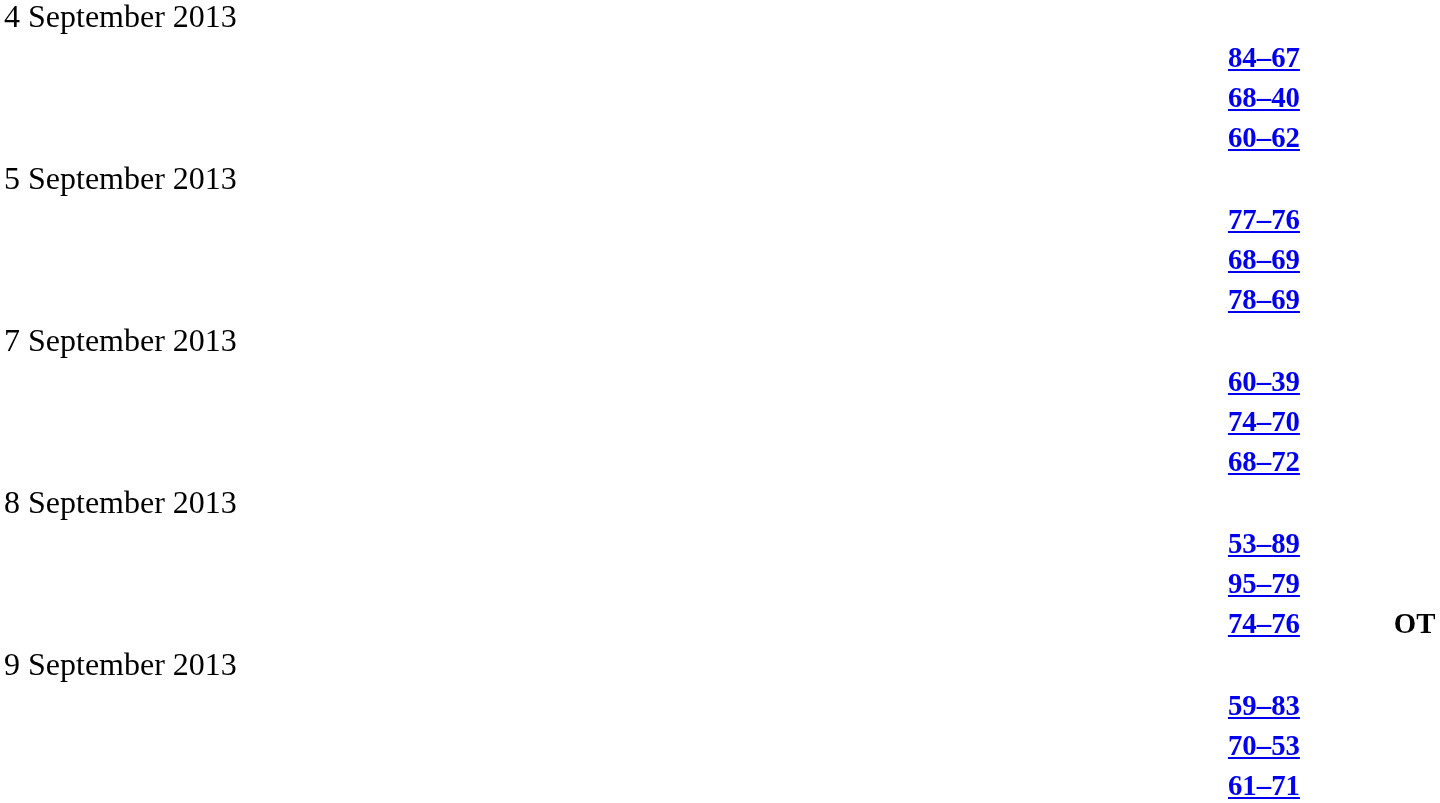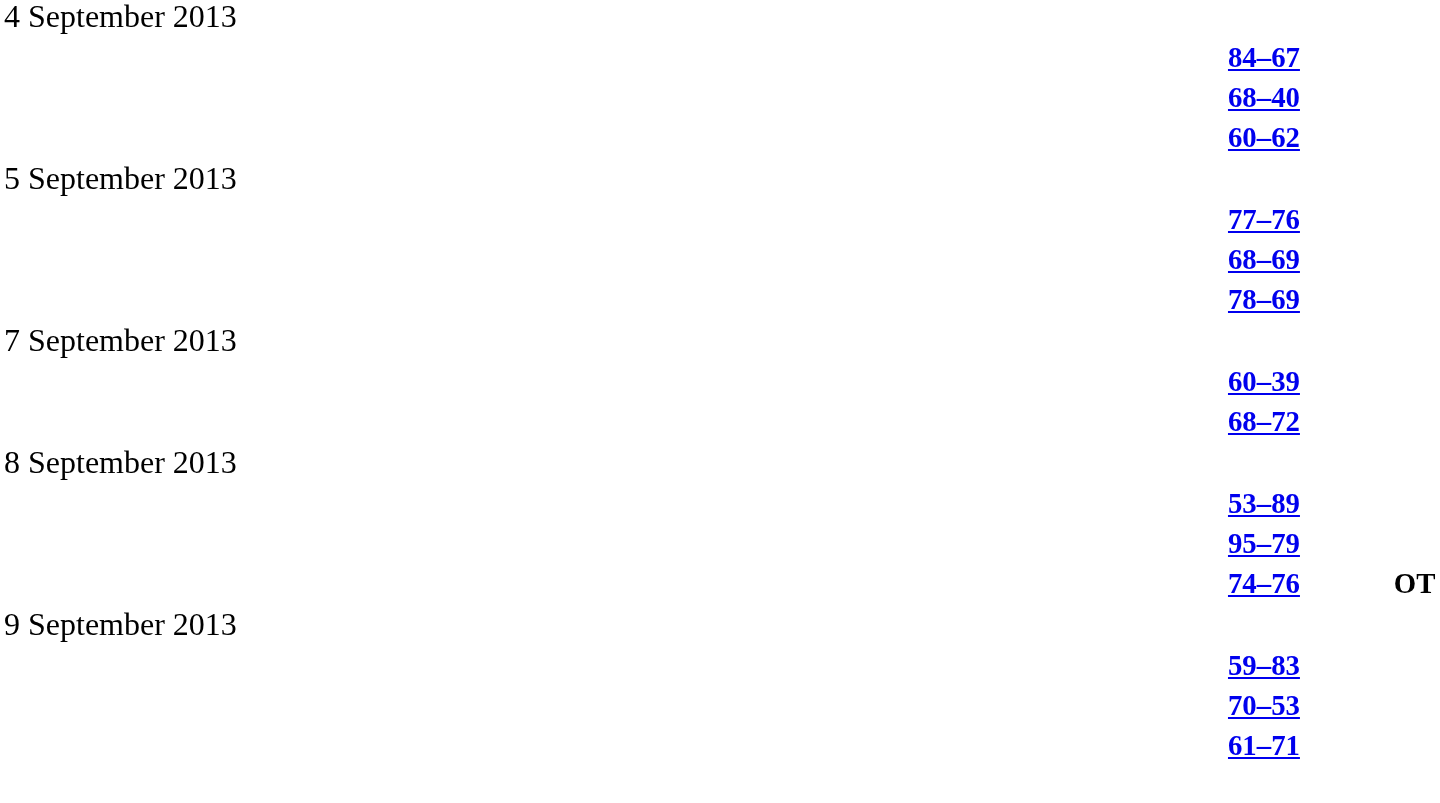 <table style="width:100%;" cellspacing="1">
 <tr>
 <th width=24%></th>
 <th width=3%></th>
 <th width=6%></th>
 <th width=3%></th>
 <th width=24%></th>
 </tr>
 <tr>
 <td>4 September 2013</td>
 </tr>
 <tr style=font-size:90%>
 <td align=right><strong></strong></td>
 <td></td>
 <td align=center><strong><a href='#'>84–67</a></strong></td>
 <td></td>
 <td><strong></strong></td>
 </tr>
 <tr style=font-size:90%>
 <td align=right><strong></strong></td>
 <td></td>
 <td align=center><strong><a href='#'>68–40</a></strong></td>
 <td></td>
 <td><strong></strong></td>
 </tr>
 <tr style=font-size:90%>
 <td align=right><strong></strong></td>
 <td></td>
 <td align=center><strong><a href='#'>60–62</a></strong></td>
 <td></td>
 <td><strong></strong></td>
 </tr>
 <tr>
 <td>5 September 2013</td>
 </tr>
 <tr style=font-size:90%>
 <td align=right><strong></strong></td>
 <td></td>
 <td align=center><strong><a href='#'>77–76</a></strong></td>
 <td></td>
 <td><strong></strong></td>
 </tr>
 <tr style=font-size:90%>
 <td align=right><strong></strong></td>
 <td></td>
 <td align=center><strong><a href='#'>68–69</a></strong></td>
 <td></td>
 <td><strong></strong></td>
 </tr>
 <tr style=font-size:90%>
 <td align=right><strong></strong></td>
 <td></td>
 <td align=center><strong><a href='#'>78–69</a></strong></td>
 <td></td>
 <td><strong></strong></td>
 </tr>
 <tr>
 <td>7 September 2013</td>
 </tr>
 <tr style=font-size:90%>
 <td align=right><strong></strong></td>
 <td></td>
 <td align=center><strong><a href='#'>60–39</a></strong></td>
 <td></td>
 <td><strong></strong></td>
 </tr>
 <tr style=font-size:90%>
-<td align=right><strong> </strong></td>
-<td></td>
-<td align=center><strong><a href='#'>74–70</a></strong></td>
-<td></td>
-<td><strong></strong></td>
-</tr>
-<tr style=font-size:90%>
 <td align=right><strong></strong></td>
 <td></td>
 <td align=center><strong><a href='#'>68–72</a></strong></td>
 <td></td>
 <td><strong></strong></td>
 </tr>
 <tr>
 <td>8 September 2013</td>
 </tr>
 <tr style=font-size:90%>
 <td align=right><strong></strong></td>
 <td></td>
 <td align=center><strong><a href='#'>53–89</a></strong></td>
 <td></td>
 <td><strong></strong></td>
 </tr>
 <tr style=font-size:90%>
 <td align=right><strong></strong></td>
 <td></td>
 <td align=center><strong><a href='#'>95–79</a></strong></td>
 <td></td>
 <td><strong></strong></td>
 </tr>
 <tr style=font-size:90%>
 <td align=right><strong></strong></td>
 <td></td>
 <td align=center><strong><a href='#'>74–76</a></strong></td>
 <td><strong>OT</strong></td>
 <td><strong></strong></td>
 </tr>
 <tr>
 <td>9 September 2013</td>
 </tr>
 <tr style=font-size:90%>
 <td align=right><strong> </strong></td>
 <td></td>
 <td align=center><strong><a href='#'>59–83</a></strong></td>
 <td></td>
 <td><strong></strong></td>
 </tr>
 <tr style=font-size:90%>
 <td align=right><strong></strong></td>
 <td></td>
 <td align=center><strong><a href='#'>70–53</a></strong></td>
 <td></td>
 <td><strong></strong></td>
 </tr>
 <tr style=font-size:90%>
 <td align=right><strong></strong></td>
 <td></td>
 <td style="text-align:center;"><strong><a href='#'>61–71</a></strong></td>
 <td></td>
 <td><strong></strong></td>
 </tr>
 </table>
